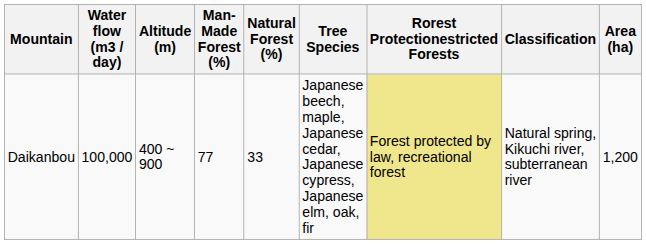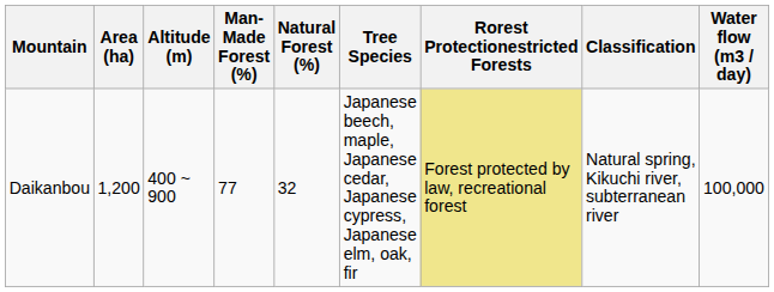 <table class="wikitable">
 <tr>
 <th>Mountain</th>
-<th>Water flow<br>(m3 / day)</th>
+<th>Area (ha)</th>
 <th>Altitude (m)</th>
 <th>Man-Made<br>Forest<br>(%)</th>
 <th>Natural<br>Forest<br>(%)</th>
 <th>Tree Species</th>
 <th>Rorest Protectionestricted<br>Forests</th>
 <th>Classification</th>
-<th>Area (ha)</th>
+<th>Water flow<br>(m3 / day)</th>
 </tr>
 <tr>
 <td>Daikanbou</td>
-<td>100,000</td>
+<td>1,200</td>
 <td>400 ~ 900</td>
 <td>77</td>
-<td>33</td>
+<td>32</td>
 <td>Japanese beech, maple, Japanese cedar, Japanese cypress, Japanese elm, oak, fir</td>
 <td style="background: khaki;">Forest protected by law, recreational forest</td>
 <td>Natural spring,<br>Kikuchi river,<br>subterranean river</td>
-<td>1,200</td>
+<td>100,000</td>
 </tr>
 </table>
